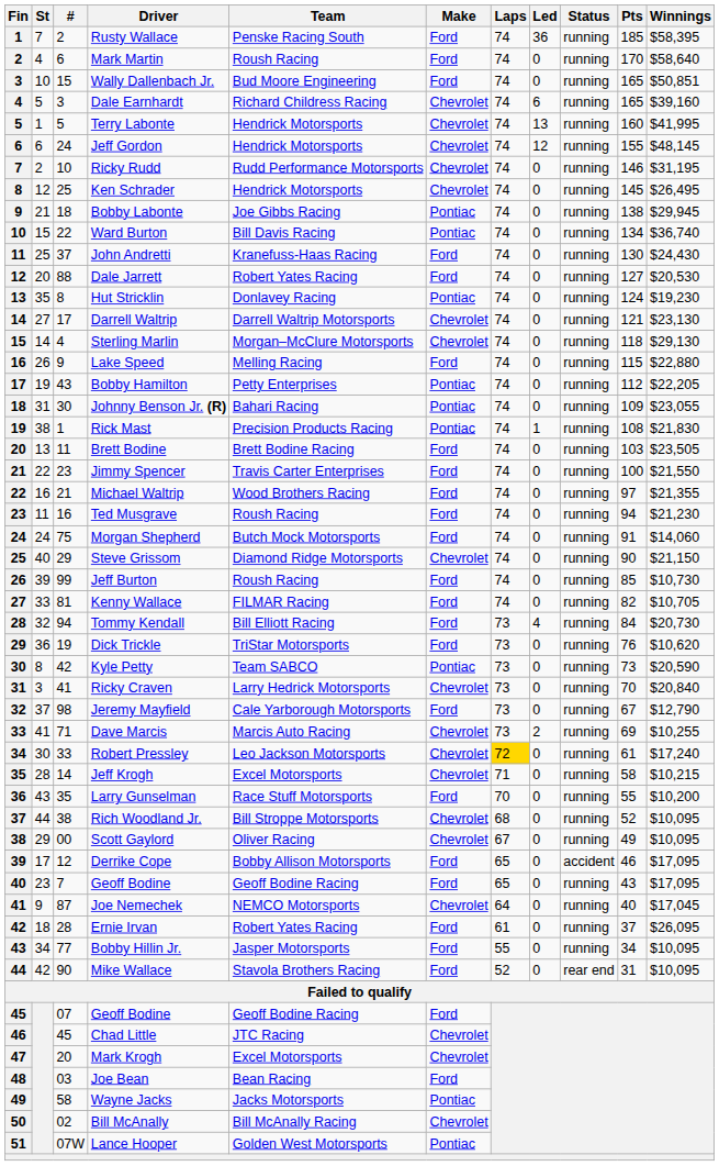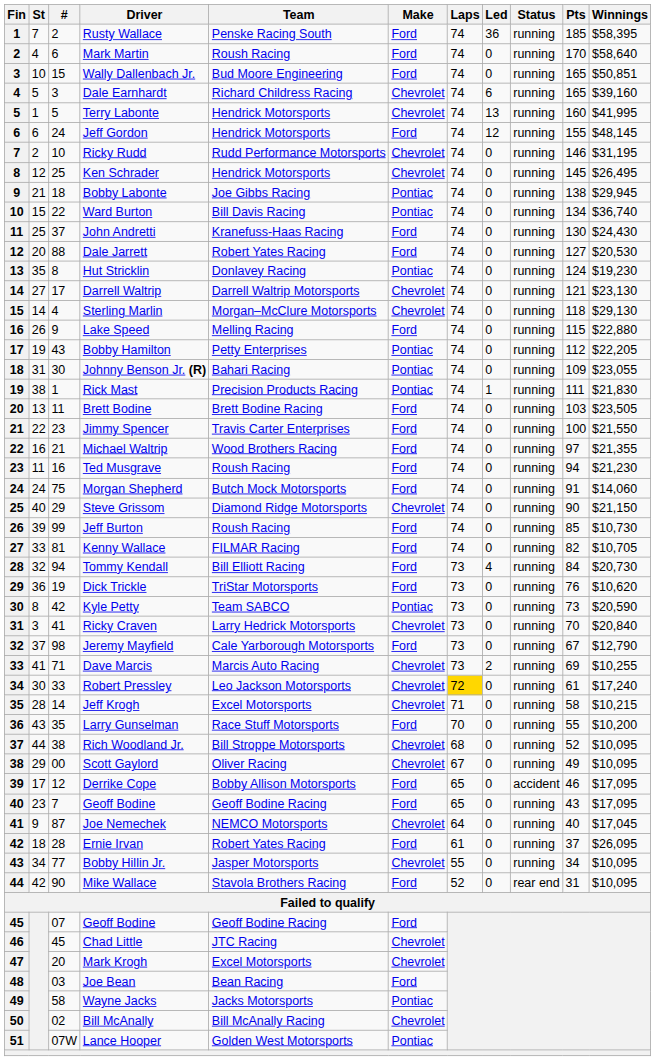 <table class="wikitable" style="font-size:95%">
 <tr>
 <th>Fin</th>
 <th>St</th>
 <th>#</th>
 <th>Driver</th>
 <th>Team</th>
 <th>Make</th>
 <th>Laps</th>
 <th>Led</th>
 <th>Status</th>
 <th>Pts</th>
 <th>Winnings</th>
 </tr>
 <tr>
 <th>1</th>
 <td>7</td>
 <td>2</td>
 <td><a href='#'>Rusty Wallace</a></td>
 <td><a href='#'>Penske Racing South</a></td>
 <td><a href='#'>Ford</a></td>
 <td>74</td>
 <td>36</td>
 <td>running</td>
 <td>185</td>
 <td>$58,395</td>
 </tr>
 <tr>
 <th>2</th>
 <td>4</td>
 <td>6</td>
 <td><a href='#'>Mark Martin</a></td>
 <td><a href='#'>Roush Racing</a></td>
 <td><a href='#'>Ford</a></td>
 <td>74</td>
 <td>0</td>
 <td>running</td>
 <td>170</td>
 <td>$58,640</td>
 </tr>
 <tr>
 <th>3</th>
 <td>10</td>
 <td>15</td>
 <td><a href='#'>Wally Dallenbach Jr.</a></td>
 <td><a href='#'>Bud Moore Engineering</a></td>
 <td><a href='#'>Ford</a></td>
 <td>74</td>
 <td>0</td>
 <td>running</td>
 <td>165</td>
 <td>$50,851</td>
 </tr>
 <tr>
 <th>4</th>
 <td>5</td>
 <td>3</td>
 <td><a href='#'>Dale Earnhardt</a></td>
 <td><a href='#'>Richard Childress Racing</a></td>
 <td><a href='#'>Chevrolet</a></td>
 <td>74</td>
 <td>6</td>
 <td>running</td>
 <td>165</td>
 <td>$39,160</td>
 </tr>
 <tr>
 <th>5</th>
 <td>1</td>
 <td>5</td>
 <td><a href='#'>Terry Labonte</a></td>
 <td><a href='#'>Hendrick Motorsports</a></td>
 <td><a href='#'>Chevrolet</a></td>
 <td>74</td>
 <td>13</td>
 <td>running</td>
 <td>160</td>
 <td>$41,995</td>
 </tr>
 <tr>
 <th>6</th>
 <td>6</td>
 <td>24</td>
 <td><a href='#'>Jeff Gordon</a></td>
 <td><a href='#'>Hendrick Motorsports</a></td>
-<td><a href='#'>Chevrolet</a></td>
+<td><a href='#'>Ford</a></td>
 <td>74</td>
 <td>12</td>
 <td>running</td>
 <td>155</td>
 <td>$48,145</td>
 </tr>
 <tr>
 <th>7</th>
 <td>2</td>
 <td>10</td>
 <td><a href='#'>Ricky Rudd</a></td>
 <td><a href='#'>Rudd Performance Motorsports</a></td>
 <td><a href='#'>Chevrolet</a></td>
 <td>74</td>
 <td>0</td>
 <td>running</td>
 <td>146</td>
 <td>$31,195</td>
 </tr>
 <tr>
 <th>8</th>
 <td>12</td>
 <td>25</td>
 <td><a href='#'>Ken Schrader</a></td>
 <td><a href='#'>Hendrick Motorsports</a></td>
 <td><a href='#'>Chevrolet</a></td>
 <td>74</td>
 <td>0</td>
 <td>running</td>
 <td>145</td>
 <td>$26,495</td>
 </tr>
 <tr>
 <th>9</th>
 <td>21</td>
 <td>18</td>
 <td><a href='#'>Bobby Labonte</a></td>
 <td><a href='#'>Joe Gibbs Racing</a></td>
 <td><a href='#'>Pontiac</a></td>
 <td>74</td>
 <td>0</td>
 <td>running</td>
 <td>138</td>
 <td>$29,945</td>
 </tr>
 <tr>
 <th>10</th>
 <td>15</td>
 <td>22</td>
 <td><a href='#'>Ward Burton</a></td>
 <td><a href='#'>Bill Davis Racing</a></td>
 <td><a href='#'>Pontiac</a></td>
 <td>74</td>
 <td>0</td>
 <td>running</td>
 <td>134</td>
 <td>$36,740</td>
 </tr>
 <tr>
 <th>11</th>
 <td>25</td>
 <td>37</td>
 <td><a href='#'>John Andretti</a></td>
 <td><a href='#'>Kranefuss-Haas Racing</a></td>
 <td><a href='#'>Ford</a></td>
 <td>74</td>
 <td>0</td>
 <td>running</td>
 <td>130</td>
 <td>$24,430</td>
 </tr>
 <tr>
 <th>12</th>
 <td>20</td>
 <td>88</td>
 <td><a href='#'>Dale Jarrett</a></td>
 <td><a href='#'>Robert Yates Racing</a></td>
 <td><a href='#'>Ford</a></td>
 <td>74</td>
 <td>0</td>
 <td>running</td>
 <td>127</td>
 <td>$20,530</td>
 </tr>
 <tr>
 <th>13</th>
 <td>35</td>
 <td>8</td>
 <td><a href='#'>Hut Stricklin</a></td>
 <td><a href='#'>Donlavey Racing</a></td>
 <td><a href='#'>Pontiac</a></td>
 <td>74</td>
 <td>0</td>
 <td>running</td>
 <td>124</td>
 <td>$19,230</td>
 </tr>
 <tr>
 <th>14</th>
 <td>27</td>
 <td>17</td>
 <td><a href='#'>Darrell Waltrip</a></td>
 <td><a href='#'>Darrell Waltrip Motorsports</a></td>
 <td><a href='#'>Chevrolet</a></td>
 <td>74</td>
 <td>0</td>
 <td>running</td>
 <td>121</td>
 <td>$23,130</td>
 </tr>
 <tr>
 <th>15</th>
 <td>14</td>
 <td>4</td>
 <td><a href='#'>Sterling Marlin</a></td>
 <td><a href='#'>Morgan–McClure Motorsports</a></td>
 <td><a href='#'>Chevrolet</a></td>
 <td>74</td>
 <td>0</td>
 <td>running</td>
 <td>118</td>
 <td>$29,130</td>
 </tr>
 <tr>
 <th>16</th>
 <td>26</td>
 <td>9</td>
 <td><a href='#'>Lake Speed</a></td>
 <td><a href='#'>Melling Racing</a></td>
 <td><a href='#'>Ford</a></td>
 <td>74</td>
 <td>0</td>
 <td>running</td>
 <td>115</td>
 <td>$22,880</td>
 </tr>
 <tr>
 <th>17</th>
 <td>19</td>
 <td>43</td>
 <td><a href='#'>Bobby Hamilton</a></td>
 <td><a href='#'>Petty Enterprises</a></td>
 <td><a href='#'>Pontiac</a></td>
 <td>74</td>
 <td>0</td>
 <td>running</td>
 <td>112</td>
 <td>$22,205</td>
 </tr>
 <tr>
 <th>18</th>
 <td>31</td>
 <td>30</td>
 <td><a href='#'>Johnny Benson Jr.</a> <strong>(R)</strong></td>
 <td><a href='#'>Bahari Racing</a></td>
 <td><a href='#'>Pontiac</a></td>
 <td>74</td>
 <td>0</td>
 <td>running</td>
 <td>109</td>
 <td>$23,055</td>
 </tr>
 <tr>
 <th>19</th>
 <td>38</td>
 <td>1</td>
 <td><a href='#'>Rick Mast</a></td>
 <td><a href='#'>Precision Products Racing</a></td>
 <td><a href='#'>Pontiac</a></td>
 <td>74</td>
 <td>1</td>
 <td>running</td>
-<td>108</td>
+<td>111</td>
 <td>$21,830</td>
 </tr>
 <tr>
 <th>20</th>
 <td>13</td>
 <td>11</td>
 <td><a href='#'>Brett Bodine</a></td>
 <td><a href='#'>Brett Bodine Racing</a></td>
 <td><a href='#'>Ford</a></td>
 <td>74</td>
 <td>0</td>
 <td>running</td>
 <td>103</td>
 <td>$23,505</td>
 </tr>
 <tr>
 <th>21</th>
 <td>22</td>
 <td>23</td>
 <td><a href='#'>Jimmy Spencer</a></td>
 <td><a href='#'>Travis Carter Enterprises</a></td>
 <td><a href='#'>Ford</a></td>
 <td>74</td>
 <td>0</td>
 <td>running</td>
 <td>100</td>
 <td>$21,550</td>
 </tr>
 <tr>
 <th>22</th>
 <td>16</td>
 <td>21</td>
 <td><a href='#'>Michael Waltrip</a></td>
 <td><a href='#'>Wood Brothers Racing</a></td>
 <td><a href='#'>Ford</a></td>
 <td>74</td>
 <td>0</td>
 <td>running</td>
 <td>97</td>
 <td>$21,355</td>
 </tr>
 <tr>
 <th>23</th>
 <td>11</td>
 <td>16</td>
 <td><a href='#'>Ted Musgrave</a></td>
 <td><a href='#'>Roush Racing</a></td>
 <td><a href='#'>Ford</a></td>
 <td>74</td>
 <td>0</td>
 <td>running</td>
 <td>94</td>
 <td>$21,230</td>
 </tr>
 <tr>
 <th>24</th>
 <td>24</td>
 <td>75</td>
 <td><a href='#'>Morgan Shepherd</a></td>
 <td><a href='#'>Butch Mock Motorsports</a></td>
 <td><a href='#'>Ford</a></td>
 <td>74</td>
 <td>0</td>
 <td>running</td>
 <td>91</td>
 <td>$14,060</td>
 </tr>
 <tr>
 <th>25</th>
 <td>40</td>
 <td>29</td>
 <td><a href='#'>Steve Grissom</a></td>
 <td><a href='#'>Diamond Ridge Motorsports</a></td>
 <td><a href='#'>Chevrolet</a></td>
 <td>74</td>
 <td>0</td>
 <td>running</td>
 <td>90</td>
 <td>$21,150</td>
 </tr>
 <tr>
 <th>26</th>
 <td>39</td>
 <td>99</td>
 <td><a href='#'>Jeff Burton</a></td>
 <td><a href='#'>Roush Racing</a></td>
 <td><a href='#'>Ford</a></td>
 <td>74</td>
 <td>0</td>
 <td>running</td>
 <td>85</td>
 <td>$10,730</td>
 </tr>
 <tr>
 <th>27</th>
 <td>33</td>
 <td>81</td>
 <td><a href='#'>Kenny Wallace</a></td>
 <td><a href='#'>FILMAR Racing</a></td>
 <td><a href='#'>Ford</a></td>
 <td>74</td>
 <td>0</td>
 <td>running</td>
 <td>82</td>
 <td>$10,705</td>
 </tr>
 <tr>
 <th>28</th>
 <td>32</td>
 <td>94</td>
 <td><a href='#'>Tommy Kendall</a></td>
 <td><a href='#'>Bill Elliott Racing</a></td>
 <td><a href='#'>Ford</a></td>
 <td>73</td>
 <td>4</td>
 <td>running</td>
 <td>84</td>
 <td>$20,730</td>
 </tr>
 <tr>
 <th>29</th>
 <td>36</td>
 <td>19</td>
 <td><a href='#'>Dick Trickle</a></td>
 <td><a href='#'>TriStar Motorsports</a></td>
 <td><a href='#'>Ford</a></td>
 <td>73</td>
 <td>0</td>
 <td>running</td>
 <td>76</td>
 <td>$10,620</td>
 </tr>
 <tr>
 <th>30</th>
 <td>8</td>
 <td>42</td>
 <td><a href='#'>Kyle Petty</a></td>
 <td><a href='#'>Team SABCO</a></td>
 <td><a href='#'>Pontiac</a></td>
 <td>73</td>
 <td>0</td>
 <td>running</td>
 <td>73</td>
 <td>$20,590</td>
 </tr>
 <tr>
 <th>31</th>
 <td>3</td>
 <td>41</td>
 <td><a href='#'>Ricky Craven</a></td>
 <td><a href='#'>Larry Hedrick Motorsports</a></td>
 <td><a href='#'>Chevrolet</a></td>
 <td>73</td>
 <td>0</td>
 <td>running</td>
 <td>70</td>
 <td>$20,840</td>
 </tr>
 <tr>
 <th>32</th>
 <td>37</td>
 <td>98</td>
 <td><a href='#'>Jeremy Mayfield</a></td>
 <td><a href='#'>Cale Yarborough Motorsports</a></td>
 <td><a href='#'>Ford</a></td>
 <td>73</td>
 <td>0</td>
 <td>running</td>
 <td>67</td>
 <td>$12,790</td>
 </tr>
 <tr>
 <th>33</th>
 <td>41</td>
 <td>71</td>
 <td><a href='#'>Dave Marcis</a></td>
 <td><a href='#'>Marcis Auto Racing</a></td>
 <td><a href='#'>Chevrolet</a></td>
 <td>73</td>
 <td>2</td>
 <td>running</td>
 <td>69</td>
 <td>$10,255</td>
 </tr>
 <tr>
 <th>34</th>
 <td>30</td>
 <td>33</td>
 <td><a href='#'>Robert Pressley</a></td>
 <td><a href='#'>Leo Jackson Motorsports</a></td>
 <td><a href='#'>Chevrolet</a></td>
 <td style="background: gold;">72</td>
 <td>0</td>
 <td>running</td>
 <td>61</td>
 <td>$17,240</td>
 </tr>
 <tr>
 <th>35</th>
 <td>28</td>
 <td>14</td>
 <td><a href='#'>Jeff Krogh</a></td>
 <td><a href='#'>Excel Motorsports</a></td>
 <td><a href='#'>Chevrolet</a></td>
 <td>71</td>
 <td>0</td>
 <td>running</td>
 <td>58</td>
 <td>$10,215</td>
 </tr>
 <tr>
 <th>36</th>
 <td>43</td>
 <td>35</td>
 <td><a href='#'>Larry Gunselman</a></td>
 <td><a href='#'>Race Stuff Motorsports</a></td>
 <td><a href='#'>Ford</a></td>
 <td>70</td>
 <td>0</td>
 <td>running</td>
 <td>55</td>
 <td>$10,200</td>
 </tr>
 <tr>
 <th>37</th>
 <td>44</td>
 <td>38</td>
 <td><a href='#'>Rich Woodland Jr.</a></td>
 <td><a href='#'>Bill Stroppe Motorsports</a></td>
 <td><a href='#'>Chevrolet</a></td>
 <td>68</td>
 <td>0</td>
 <td>running</td>
 <td>52</td>
 <td>$10,095</td>
 </tr>
 <tr>
 <th>38</th>
 <td>29</td>
 <td>00</td>
 <td><a href='#'>Scott Gaylord</a></td>
 <td><a href='#'>Oliver Racing</a></td>
 <td><a href='#'>Chevrolet</a></td>
 <td>67</td>
 <td>0</td>
 <td>running</td>
 <td>49</td>
 <td>$10,095</td>
 </tr>
 <tr>
 <th>39</th>
 <td>17</td>
 <td>12</td>
 <td><a href='#'>Derrike Cope</a></td>
 <td><a href='#'>Bobby Allison Motorsports</a></td>
 <td><a href='#'>Ford</a></td>
 <td>65</td>
 <td>0</td>
 <td>accident</td>
 <td>46</td>
 <td>$17,095</td>
 </tr>
 <tr>
 <th>40</th>
 <td>23</td>
 <td>7</td>
 <td><a href='#'>Geoff Bodine</a></td>
 <td><a href='#'>Geoff Bodine Racing</a></td>
 <td><a href='#'>Ford</a></td>
 <td>65</td>
 <td>0</td>
 <td>running</td>
 <td>43</td>
 <td>$17,095</td>
 </tr>
 <tr>
 <th>41</th>
 <td>9</td>
 <td>87</td>
 <td><a href='#'>Joe Nemechek</a></td>
 <td><a href='#'>NEMCO Motorsports</a></td>
 <td><a href='#'>Chevrolet</a></td>
 <td>64</td>
 <td>0</td>
 <td>running</td>
 <td>40</td>
 <td>$17,045</td>
 </tr>
 <tr>
 <th>42</th>
 <td>18</td>
 <td>28</td>
 <td><a href='#'>Ernie Irvan</a></td>
 <td><a href='#'>Robert Yates Racing</a></td>
 <td><a href='#'>Ford</a></td>
 <td>61</td>
 <td>0</td>
 <td>running</td>
 <td>37</td>
 <td>$26,095</td>
 </tr>
 <tr>
 <th>43</th>
 <td>34</td>
 <td>77</td>
 <td><a href='#'>Bobby Hillin Jr.</a></td>
 <td><a href='#'>Jasper Motorsports</a></td>
-<td><a href='#'>Ford</a></td>
+<td><a href='#'>Chevrolet</a></td>
 <td>55</td>
 <td>0</td>
 <td>running</td>
 <td>34</td>
 <td>$10,095</td>
 </tr>
 <tr>
 <th>44</th>
 <td>42</td>
 <td>90</td>
 <td><a href='#'>Mike Wallace</a></td>
 <td><a href='#'>Stavola Brothers Racing</a></td>
 <td><a href='#'>Ford</a></td>
 <td>52</td>
 <td>0</td>
 <td>rear end</td>
 <td>31</td>
 <td>$10,095</td>
 </tr>
 <tr>
 <th colspan="11">Failed to qualify</th>
 </tr>
 <tr>
 <th>45</th>
 <th rowspan="7"></th>
 <td>07</td>
 <td><a href='#'>Geoff Bodine</a></td>
 <td><a href='#'>Geoff Bodine Racing</a></td>
 <td><a href='#'>Ford</a></td>
 <th colspan="5" rowspan="7"></th>
 </tr>
 <tr>
 <th>46</th>
 <td>45</td>
 <td><a href='#'>Chad Little</a></td>
 <td><a href='#'>JTC Racing</a></td>
 <td><a href='#'>Chevrolet</a></td>
 </tr>
 <tr>
 <th>47</th>
 <td>20</td>
 <td><a href='#'>Mark Krogh</a></td>
 <td><a href='#'>Excel Motorsports</a></td>
 <td><a href='#'>Chevrolet</a></td>
 </tr>
 <tr>
 <th>48</th>
 <td>03</td>
 <td><a href='#'>Joe Bean</a></td>
 <td><a href='#'>Bean Racing</a></td>
 <td><a href='#'>Ford</a></td>
 </tr>
 <tr>
 <th>49</th>
 <td>58</td>
 <td><a href='#'>Wayne Jacks</a></td>
 <td><a href='#'>Jacks Motorsports</a></td>
 <td><a href='#'>Pontiac</a></td>
 </tr>
 <tr>
 <th>50</th>
 <td>02</td>
 <td><a href='#'>Bill McAnally</a></td>
 <td><a href='#'>Bill McAnally Racing</a></td>
 <td><a href='#'>Chevrolet</a></td>
 </tr>
 <tr>
 <th>51</th>
 <td>07W</td>
 <td><a href='#'>Lance Hooper</a></td>
 <td><a href='#'>Golden West Motorsports</a></td>
 <td><a href='#'>Pontiac</a></td>
 </tr>
 <tr>
 <th colspan="11"></th>
 </tr>
 </table>
